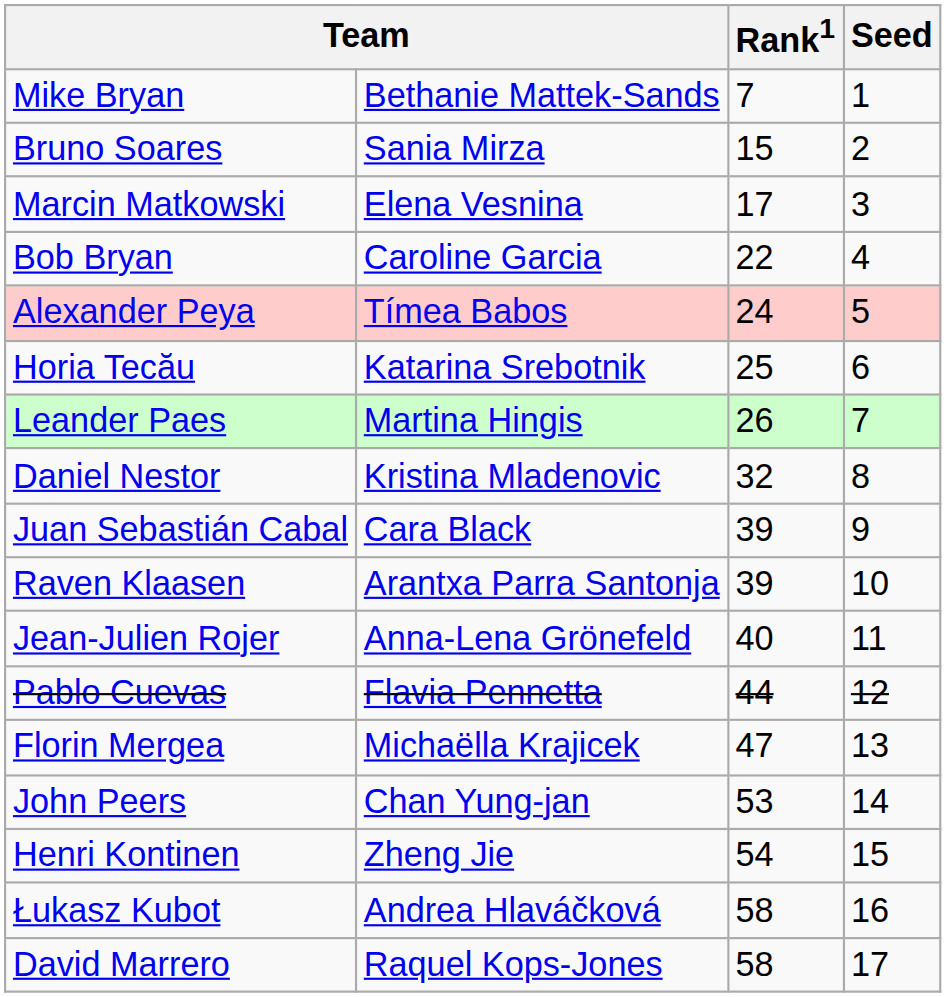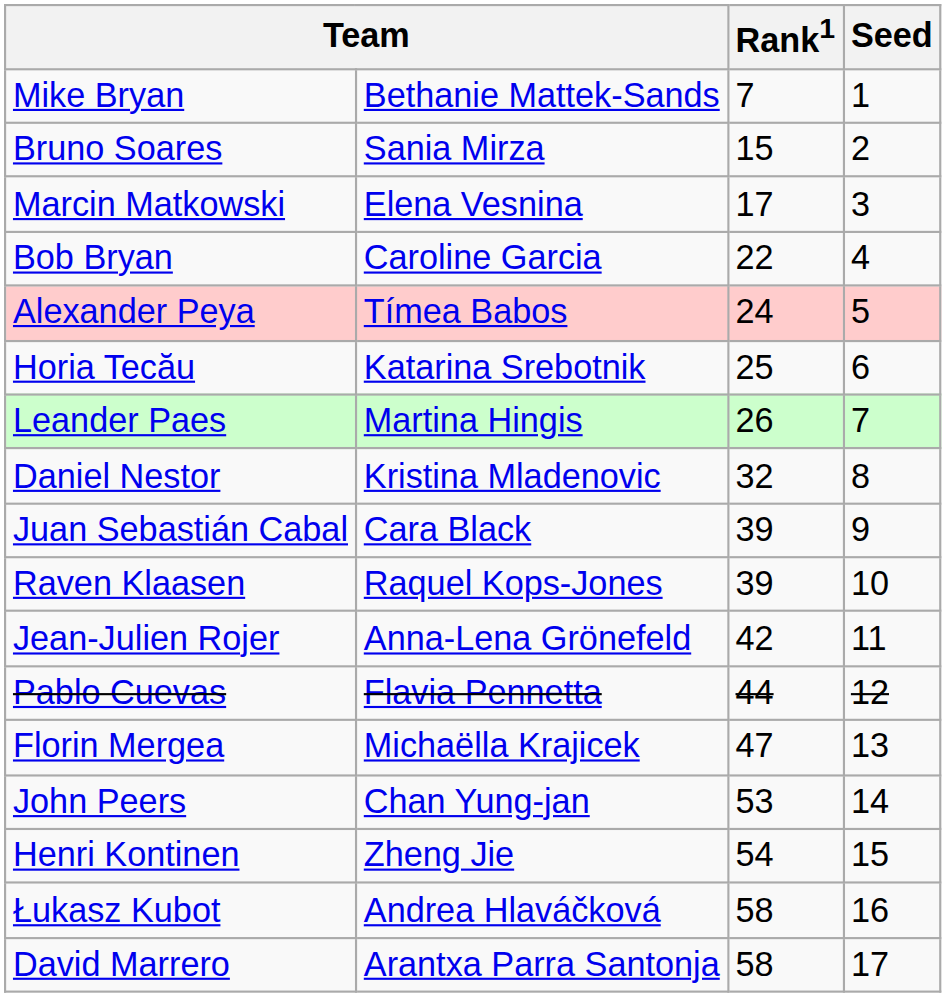 <table class="wikitable">
 <tr>
 <th style="width:325px;" colspan=2>Team</th>
 <th>Rank<sup>1</sup></th>
 <th>Seed</th>
 </tr>
 <tr>
 <td> <a href='#'>Mike Bryan</a></td>
 <td> <a href='#'>Bethanie Mattek-Sands</a></td>
 <td>7</td>
 <td>1</td>
 </tr>
 <tr>
 <td> <a href='#'>Bruno Soares</a></td>
 <td> <a href='#'>Sania Mirza</a></td>
 <td>15</td>
 <td>2</td>
 </tr>
 <tr>
 <td> <a href='#'>Marcin Matkowski</a></td>
 <td> <a href='#'>Elena Vesnina</a></td>
 <td>17</td>
 <td>3</td>
 </tr>
 <tr>
 <td> <a href='#'>Bob Bryan</a></td>
 <td> <a href='#'>Caroline Garcia</a></td>
 <td>22</td>
 <td>4</td>
 </tr>
 <tr style="background:#fcc;">
 <td> <a href='#'>Alexander Peya</a></td>
 <td> <a href='#'>Tímea Babos</a></td>
 <td>24</td>
 <td>5</td>
 </tr>
 <tr>
 <td> <a href='#'>Horia Tecău</a></td>
 <td> <a href='#'>Katarina Srebotnik</a></td>
 <td>25</td>
 <td>6</td>
 </tr>
 <tr style="background:#cfc;">
 <td> <a href='#'>Leander Paes</a></td>
 <td> <a href='#'>Martina Hingis</a></td>
 <td>26</td>
 <td>7</td>
 </tr>
 <tr>
 <td> <a href='#'>Daniel Nestor</a></td>
 <td> <a href='#'>Kristina Mladenovic</a></td>
 <td>32</td>
 <td>8</td>
 </tr>
 <tr>
 <td> <a href='#'>Juan Sebastián Cabal</a></td>
 <td> <a href='#'>Cara Black</a></td>
 <td>39</td>
 <td>9</td>
 </tr>
 <tr>
 <td> <a href='#'>Raven Klaasen</a></td>
-<td> <a href='#'>Arantxa Parra Santonja</a></td>
+<td> <a href='#'>Raquel Kops-Jones</a></td>
 <td>39</td>
 <td>10</td>
 </tr>
 <tr>
 <td> <a href='#'>Jean-Julien Rojer</a></td>
 <td> <a href='#'>Anna-Lena Grönefeld</a></td>
-<td>40</td>
+<td>42</td>
 <td>11</td>
 </tr>
 <tr>
 <td><s> <a href='#'>Pablo Cuevas</a></s></td>
 <td><s> <a href='#'>Flavia Pennetta</a></s></td>
 <td><s>44</s></td>
 <td><s>12</s></td>
 </tr>
 <tr>
 <td> <a href='#'>Florin Mergea</a></td>
 <td> <a href='#'>Michaëlla Krajicek</a></td>
 <td>47</td>
 <td>13</td>
 </tr>
 <tr>
 <td> <a href='#'>John Peers</a></td>
 <td> <a href='#'>Chan Yung-jan</a></td>
 <td>53</td>
 <td>14</td>
 </tr>
 <tr>
 <td> <a href='#'>Henri Kontinen</a></td>
 <td> <a href='#'>Zheng Jie</a></td>
 <td>54</td>
 <td>15</td>
 </tr>
 <tr>
 <td> <a href='#'>Łukasz Kubot</a></td>
 <td> <a href='#'>Andrea Hlaváčková</a></td>
 <td>58</td>
 <td>16</td>
 </tr>
 <tr>
 <td> <a href='#'>David Marrero</a></td>
-<td> <a href='#'>Raquel Kops-Jones</a></td>
+<td> <a href='#'>Arantxa Parra Santonja</a></td>
 <td>58</td>
 <td>17</td>
 </tr>
 </table>
